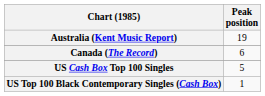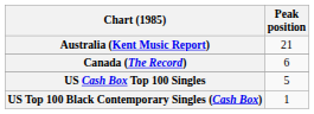 <table class="wikitable sortable plainrowheaders" style="text-align:center">
 <tr>
 <th scope="col">Chart (1985)</th>
 <th scope="col">Peak<br>position</th>
 </tr>
 <tr>
 <th scope="row">Australia (<a href='#'>Kent Music Report</a>)</th>
-<td>19</td>
+<td>21</td>
 </tr>
 <tr>
 </tr>
 <tr>
 </tr>
 <tr>
 <th scope="row">Canada (<em><a href='#'>The Record</a></em>)</th>
 <td>6</td>
 </tr>
 <tr>
 </tr>
 <tr>
 </tr>
 <tr>
 </tr>
 <tr>
 </tr>
 <tr>
 </tr>
 <tr>
 </tr>
 <tr>
 </tr>
 <tr>
 </tr>
 <tr>
 <th scope="row">US <em><a href='#'>Cash Box</a></em> Top 100 Singles</th>
 <td>5</td>
 </tr>
 <tr>
 <th scope="row">US Top 100 Black Contemporary Singles (<em><a href='#'>Cash Box</a></em>)</th>
 <td>1</td>
 </tr>
 </table>
